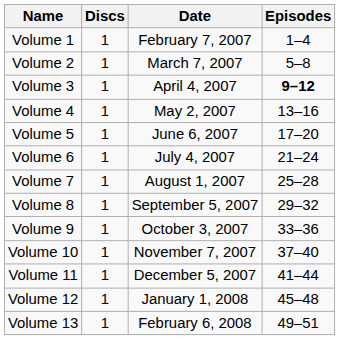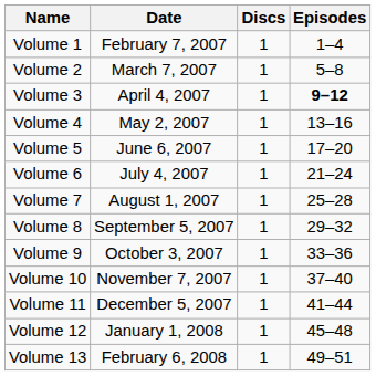 <table class="wikitable" style="text-align:center;">
 <tr>
 <th>Name</th>
+<th>Date</th>
 <th>Discs</th>
-<th>Date</th>
 <th>Episodes</th>
 </tr>
 <tr>
 <td>Volume 1</td>
+<td>February 7, 2007</td>
 <td>1</td>
-<td>February 7, 2007</td>
 <td>1–4</td>
 </tr>
 <tr>
 <td>Volume 2</td>
+<td>March 7, 2007</td>
 <td>1</td>
-<td>March 7, 2007</td>
 <td>5–8</td>
 </tr>
 <tr>
 <td>Volume 3</td>
+<td>April 4, 2007</td>
 <td>1</td>
-<td>April 4, 2007</td>
 <td><strong>9–12</strong></td>
 </tr>
 <tr>
 <td>Volume 4</td>
+<td>May 2, 2007</td>
 <td>1</td>
-<td>May 2, 2007</td>
 <td>13–16</td>
 </tr>
 <tr>
 <td>Volume 5</td>
+<td>June 6, 2007</td>
 <td>1</td>
-<td>June 6, 2007</td>
 <td>17–20</td>
 </tr>
 <tr>
 <td>Volume 6</td>
+<td>July 4, 2007</td>
 <td>1</td>
-<td>July 4, 2007</td>
 <td>21–24</td>
 </tr>
 <tr>
 <td>Volume 7</td>
+<td>August 1, 2007</td>
 <td>1</td>
-<td>August 1, 2007</td>
 <td>25–28</td>
 </tr>
 <tr>
 <td>Volume 8</td>
+<td>September 5, 2007</td>
 <td>1</td>
-<td>September 5, 2007</td>
 <td>29–32</td>
 </tr>
 <tr>
 <td>Volume 9</td>
+<td>October 3, 2007</td>
 <td>1</td>
-<td>October 3, 2007</td>
 <td>33–36</td>
 </tr>
 <tr>
 <td>Volume 10</td>
+<td>November 7, 2007</td>
 <td>1</td>
-<td>November 7, 2007</td>
 <td>37–40</td>
 </tr>
 <tr>
 <td>Volume 11</td>
+<td>December 5, 2007</td>
 <td>1</td>
-<td>December 5, 2007</td>
 <td>41–44</td>
 </tr>
 <tr>
 <td>Volume 12</td>
+<td>January 1, 2008</td>
 <td>1</td>
-<td>January 1, 2008</td>
 <td>45–48</td>
 </tr>
 <tr>
 <td>Volume 13</td>
+<td>February 6, 2008</td>
 <td>1</td>
-<td>February 6, 2008</td>
 <td>49–51</td>
 </tr>
 </table>
